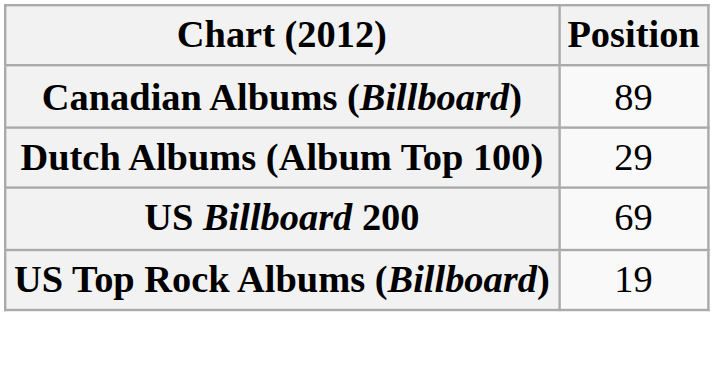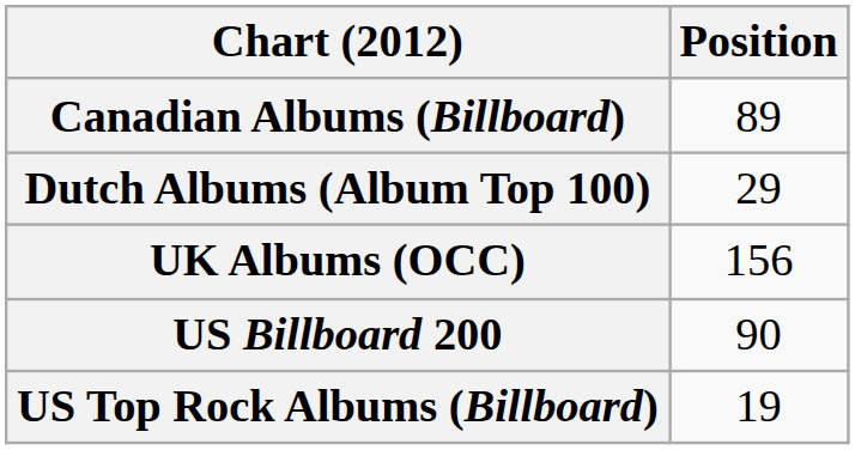 <table class="wikitable sortable plainrowheaders" style="text-align:center;">
 <tr>
 <th>Chart (2012)</th>
 <th>Position</th>
 </tr>
 <tr>
 <th scope="row">Canadian Albums (<em>Billboard</em>)</th>
 <td>89</td>
 </tr>
 <tr>
 <th scope="row">Dutch Albums (Album Top 100)</th>
 <td>29</td>
 </tr>
 <tr>
+<th scope="row">UK Albums (OCC)</th>
+<td>156</td>
+</tr>
+<tr>
 <th scope="row">US <em>Billboard</em> 200</th>
-<td>69</td>
+<td>90</td>
 </tr>
 <tr>
 <th scope="row">US Top Rock Albums (<em>Billboard</em>)</th>
 <td>19</td>
 </tr>
 </table>
